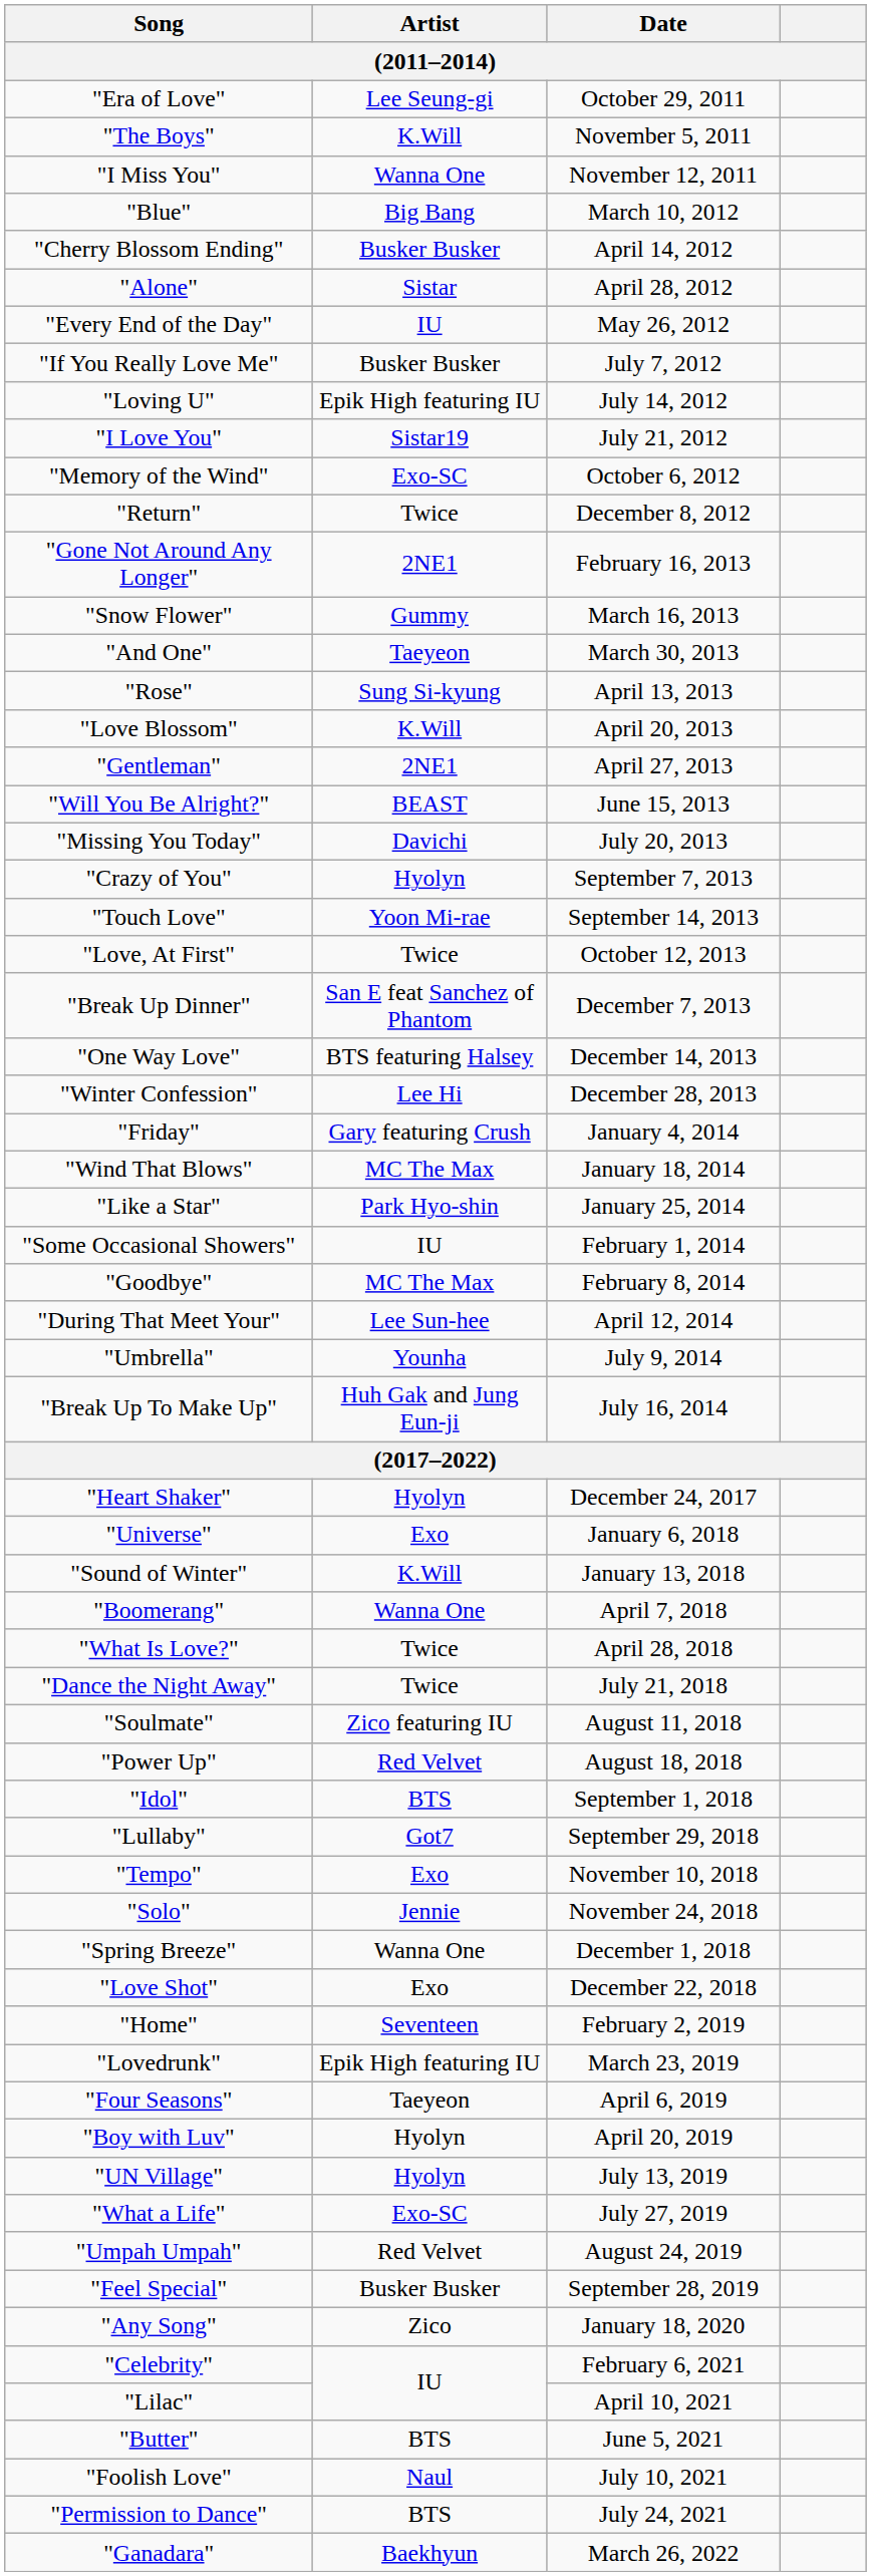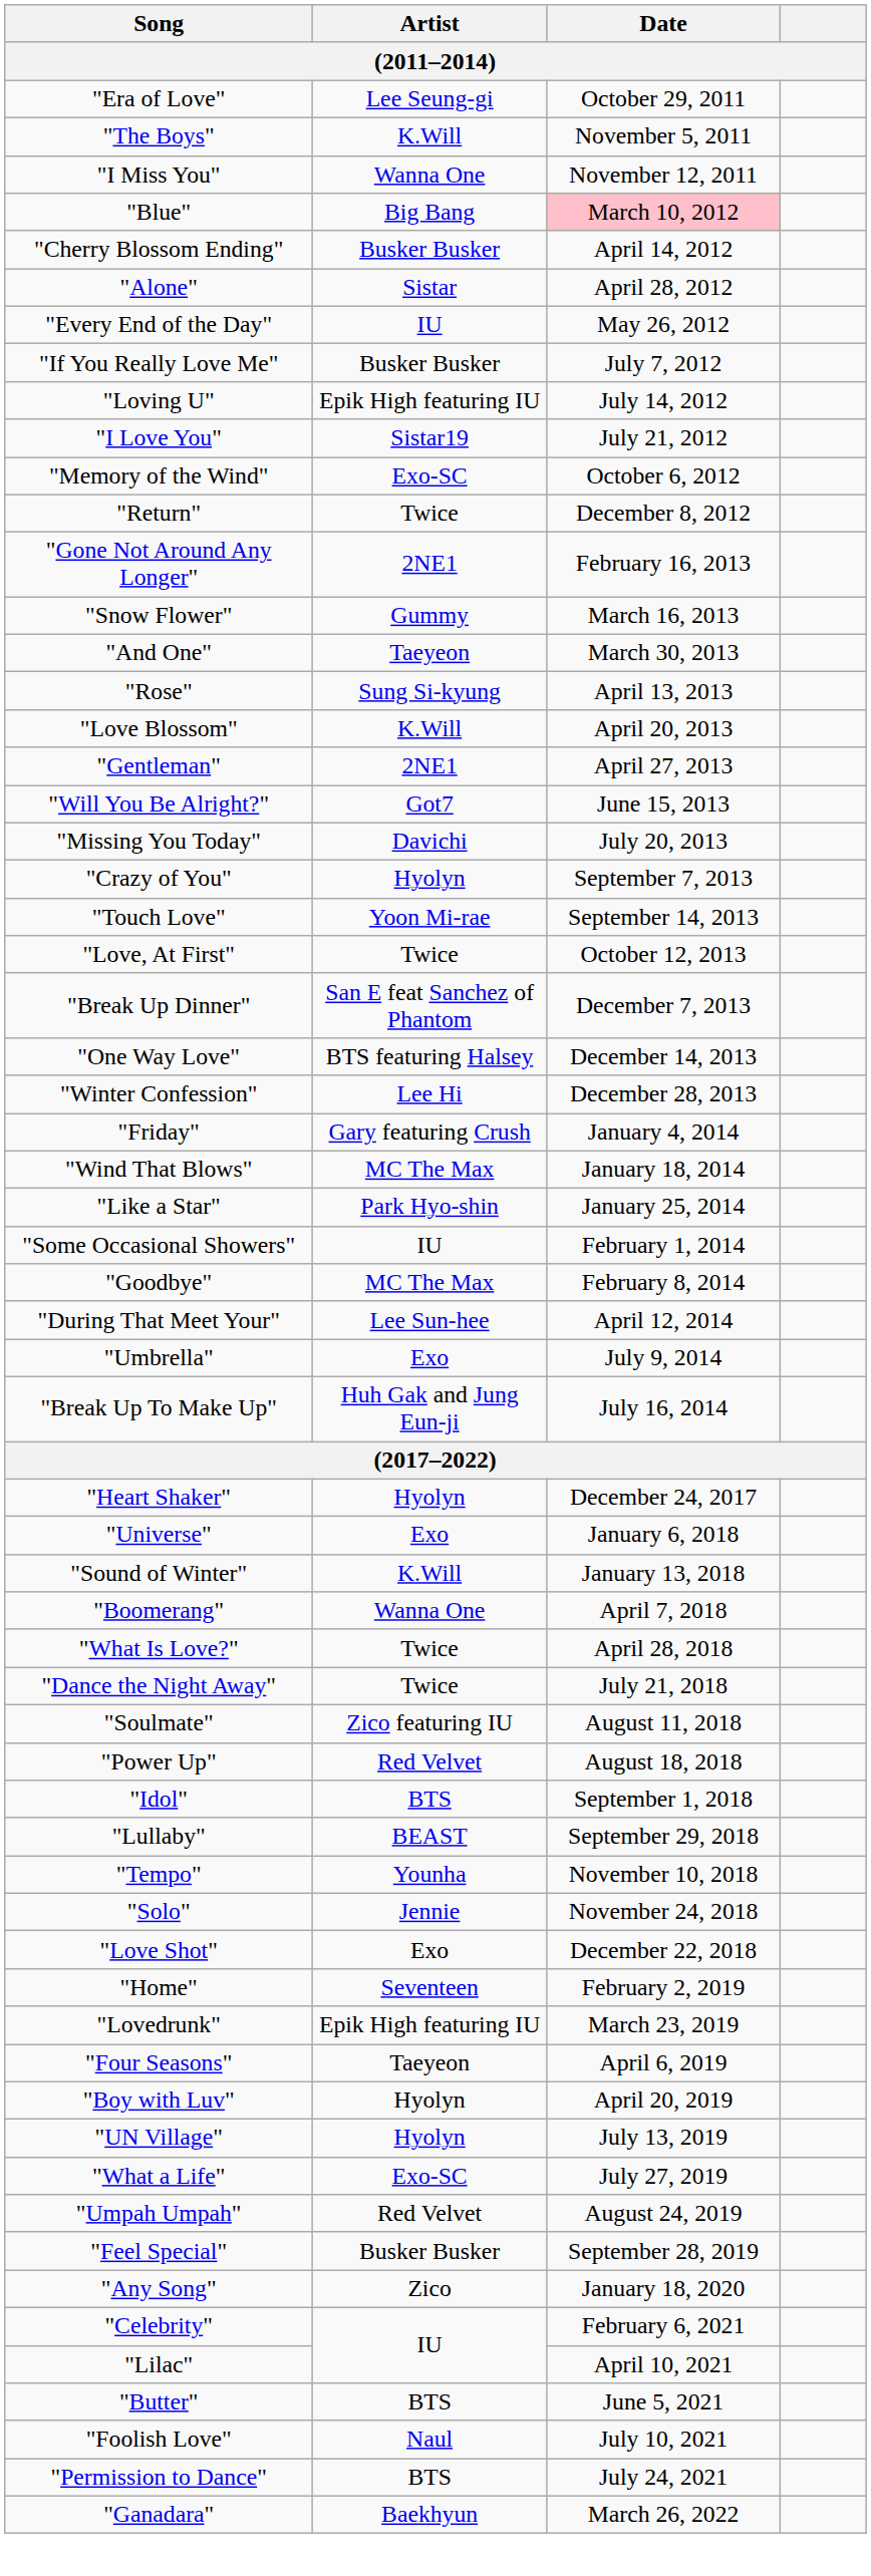 <table class="wikitable" style="text-align: center;">
 <tr>
 <th width="200">Song</th>
 <th width="150">Artist</th>
 <th width="150">Date</th>
 <th width="50"></th>
 </tr>
 <tr>
 <th colspan="4">(2011–2014)</th>
 </tr>
 <tr>
 <td>"Era of Love"</td>
 <td><a href='#'>Lee Seung-gi</a></td>
 <td>October 29, 2011</td>
 <td></td>
 </tr>
 <tr>
 <td>"<a href='#'>The Boys</a>"</td>
 <td><a href='#'>K.Will</a></td>
 <td>November 5, 2011</td>
 <td></td>
 </tr>
 <tr>
 <td>"I Miss You"</td>
 <td><a href='#'>Wanna One</a></td>
 <td>November 12, 2011</td>
 <td></td>
 </tr>
 <tr>
 <td>"Blue"</td>
 <td><a href='#'>Big Bang</a></td>
-<td>March 10, 2012</td>
+<td style="background: pink;">March 10, 2012</td>
 <td></td>
 </tr>
 <tr>
 <td>"Cherry Blossom Ending"</td>
 <td><a href='#'>Busker Busker</a></td>
 <td>April 14, 2012</td>
 <td></td>
 </tr>
 <tr>
 <td>"<a href='#'>Alone</a>"</td>
 <td><a href='#'>Sistar</a></td>
 <td>April 28, 2012</td>
 <td></td>
 </tr>
 <tr>
 <td>"Every End of the Day"</td>
 <td><a href='#'>IU</a></td>
 <td>May 26, 2012</td>
 <td></td>
 </tr>
 <tr>
 <td>"If You Really Love Me"</td>
 <td>Busker Busker</td>
 <td>July 7, 2012</td>
 <td></td>
 </tr>
 <tr>
 <td>"Loving U"</td>
 <td>Epik High featuring IU</td>
 <td>July 14, 2012</td>
 <td></td>
 </tr>
 <tr>
 <td>"<a href='#'>I Love You</a>"</td>
 <td><a href='#'>Sistar19</a></td>
 <td>July 21, 2012</td>
 <td></td>
 </tr>
 <tr>
 <td>"Memory of the Wind"</td>
 <td><a href='#'>Exo-SC</a></td>
 <td>October 6, 2012</td>
 <td></td>
 </tr>
 <tr>
 <td>"Return"</td>
 <td>Twice</td>
 <td>December 8, 2012</td>
 <td></td>
 </tr>
 <tr>
 <td>"<a href='#'>Gone Not Around Any Longer</a>"</td>
 <td><a href='#'>2NE1</a></td>
 <td>February 16, 2013</td>
 <td></td>
 </tr>
 <tr>
 <td>"Snow Flower"</td>
 <td><a href='#'>Gummy</a></td>
 <td>March 16, 2013</td>
 <td></td>
 </tr>
 <tr>
 <td>"And One"</td>
 <td><a href='#'>Taeyeon</a></td>
 <td>March 30, 2013</td>
 <td></td>
 </tr>
 <tr>
 <td>"Rose"</td>
 <td><a href='#'>Sung Si-kyung</a></td>
 <td>April 13, 2013</td>
 <td></td>
 </tr>
 <tr>
 <td>"Love Blossom"</td>
 <td><a href='#'>K.Will</a></td>
 <td>April 20, 2013</td>
 <td></td>
 </tr>
 <tr>
 <td>"<a href='#'>Gentleman</a>"</td>
 <td><a href='#'>2NE1</a></td>
 <td>April 27, 2013</td>
 <td></td>
 </tr>
 <tr>
 <td>"<a href='#'>Will You Be Alright?</a>"</td>
-<td><a href='#'>BEAST</a></td>
+<td><a href='#'>Got7</a></td>
 <td>June 15, 2013</td>
 <td></td>
 </tr>
 <tr>
 <td>"Missing You Today"</td>
 <td><a href='#'>Davichi</a></td>
 <td>July 20, 2013</td>
 <td></td>
 </tr>
 <tr>
 <td>"Crazy of You"</td>
 <td><a href='#'>Hyolyn</a></td>
 <td>September 7, 2013</td>
 <td></td>
 </tr>
 <tr>
 <td>"Touch Love"</td>
 <td><a href='#'>Yoon Mi-rae</a></td>
 <td>September 14, 2013</td>
 <td></td>
 </tr>
 <tr>
 <td>"Love, At First"</td>
 <td>Twice</td>
 <td>October 12, 2013</td>
 <td></td>
 </tr>
 <tr>
 <td>"Break Up Dinner"</td>
 <td><a href='#'>San E</a> feat <a href='#'>Sanchez</a> of <a href='#'>Phantom</a></td>
 <td>December 7, 2013</td>
 <td></td>
 </tr>
 <tr>
 <td>"One Way Love"</td>
 <td>BTS featuring <a href='#'>Halsey</a></td>
 <td>December 14, 2013</td>
 <td></td>
 </tr>
 <tr>
 <td>"Winter Confession"</td>
 <td><a href='#'>Lee Hi</a></td>
 <td>December 28, 2013</td>
 <td></td>
 </tr>
 <tr>
 <td>"Friday"</td>
 <td><a href='#'>Gary</a> featuring <a href='#'>Crush</a></td>
 <td>January 4, 2014</td>
 <td></td>
 </tr>
 <tr>
 <td>"Wind That Blows"</td>
 <td><a href='#'>MC The Max</a></td>
 <td>January 18, 2014</td>
 <td></td>
 </tr>
 <tr>
 <td>"Like a Star"</td>
 <td><a href='#'>Park Hyo-shin</a></td>
 <td>January 25, 2014</td>
 <td></td>
 </tr>
 <tr>
 <td>"Some Occasional Showers"</td>
 <td>IU</td>
 <td>February 1, 2014</td>
 <td></td>
 </tr>
 <tr>
 <td>"Goodbye"</td>
 <td><a href='#'>MC The Max</a></td>
 <td>February 8, 2014</td>
 <td></td>
 </tr>
 <tr>
 <td>"During That Meet Your"</td>
 <td><a href='#'>Lee Sun-hee</a></td>
 <td>April 12, 2014</td>
 <td></td>
 </tr>
 <tr>
 <td>"Umbrella"</td>
-<td><a href='#'>Younha</a></td>
+<td><a href='#'>Exo</a></td>
 <td>July 9, 2014</td>
 <td></td>
 </tr>
 <tr>
 <td>"Break Up To Make Up"</td>
 <td><a href='#'>Huh Gak</a> and <a href='#'>Jung Eun-ji</a></td>
 <td>July 16, 2014</td>
 <td></td>
 </tr>
 <tr>
 <th colspan="4">(2017–2022)</th>
 </tr>
 <tr>
 <td>"<a href='#'>Heart Shaker</a>"</td>
 <td><a href='#'>Hyolyn</a></td>
 <td>December 24, 2017 </td>
 <td></td>
 </tr>
 <tr>
 <td>"<a href='#'>Universe</a>"</td>
 <td><a href='#'>Exo</a></td>
 <td>January 6, 2018</td>
 <td></td>
 </tr>
 <tr>
 <td>"Sound of Winter"</td>
 <td><a href='#'>K.Will</a></td>
 <td>January 13, 2018</td>
 <td></td>
 </tr>
 <tr>
 <td>"<a href='#'>Boomerang</a>"</td>
 <td><a href='#'>Wanna One</a></td>
 <td>April 7, 2018</td>
 <td></td>
 </tr>
 <tr>
 <td>"<a href='#'>What Is Love?</a>"</td>
 <td>Twice</td>
 <td>April 28, 2018</td>
 <td></td>
 </tr>
 <tr>
 <td>"<a href='#'>Dance the Night Away</a>"</td>
 <td>Twice</td>
 <td>July 21, 2018</td>
 <td></td>
 </tr>
 <tr>
 <td>"Soulmate"</td>
 <td><a href='#'>Zico</a> featuring IU</td>
 <td>August 11, 2018</td>
 <td></td>
 </tr>
 <tr>
 <td>"Power Up"</td>
 <td><a href='#'>Red Velvet</a></td>
 <td>August 18, 2018</td>
 <td></td>
 </tr>
 <tr>
 <td>"<a href='#'>Idol</a>"</td>
 <td><a href='#'>BTS</a></td>
 <td>September 1, 2018</td>
 <td></td>
 </tr>
 <tr>
 <td>"Lullaby"</td>
-<td><a href='#'>Got7</a></td>
+<td><a href='#'>BEAST</a></td>
 <td>September 29, 2018</td>
 <td></td>
 </tr>
 <tr>
 <td>"<a href='#'>Tempo</a>"</td>
-<td><a href='#'>Exo</a></td>
+<td><a href='#'>Younha</a></td>
 <td>November 10, 2018</td>
 <td></td>
 </tr>
 <tr>
 <td>"<a href='#'>Solo</a>"</td>
 <td><a href='#'>Jennie</a></td>
 <td>November 24, 2018</td>
-<td></td>
-</tr>
-<tr>
-<td>"Spring Breeze"</td>
-<td>Wanna One</td>
-<td>December 1, 2018</td>
 <td></td>
 </tr>
 <tr>
 <td>"<a href='#'>Love Shot</a>"</td>
 <td>Exo</td>
 <td>December 22, 2018</td>
 <td></td>
 </tr>
 <tr>
 <td>"Home"</td>
 <td><a href='#'>Seventeen</a></td>
 <td>February 2, 2019</td>
 <td></td>
 </tr>
 <tr>
 <td>"Lovedrunk"</td>
 <td>Epik High featuring IU</td>
 <td>March 23, 2019</td>
 <td></td>
 </tr>
 <tr>
 <td>"<a href='#'>Four Seasons</a>"</td>
 <td>Taeyeon</td>
 <td>April 6, 2019</td>
 <td></td>
 </tr>
 <tr>
 <td>"<a href='#'>Boy with Luv</a>"</td>
 <td>Hyolyn</td>
 <td>April 20, 2019</td>
 <td></td>
 </tr>
 <tr>
 <td>"<a href='#'>UN Village</a>"</td>
 <td><a href='#'>Hyolyn</a></td>
 <td>July 13, 2019</td>
 <td></td>
 </tr>
 <tr>
 <td>"<a href='#'>What a Life</a>"</td>
 <td><a href='#'>Exo-SC</a></td>
 <td>July 27, 2019</td>
 <td></td>
 </tr>
 <tr>
 <td>"<a href='#'>Umpah Umpah</a>"</td>
 <td>Red Velvet</td>
 <td>August 24, 2019</td>
 <td></td>
 </tr>
 <tr>
 <td>"<a href='#'>Feel Special</a>"</td>
 <td>Busker Busker</td>
 <td>September 28, 2019</td>
 <td></td>
 </tr>
 <tr>
 <td>"<a href='#'>Any Song</a>"</td>
 <td>Zico</td>
 <td>January 18, 2020</td>
 <td></td>
 </tr>
 <tr>
 <td>"<a href='#'>Celebrity</a>"</td>
 <td rowspan="2">IU</td>
 <td>February 6, 2021</td>
 <td></td>
 </tr>
 <tr>
 <td>"Lilac"</td>
 <td>April 10, 2021</td>
 <td></td>
 </tr>
 <tr>
 <td>"<a href='#'>Butter</a>"</td>
 <td>BTS</td>
 <td>June 5, 2021</td>
 <td></td>
 </tr>
 <tr>
 <td>"Foolish Love"</td>
 <td><a href='#'>Naul</a></td>
 <td>July 10, 2021</td>
 <td></td>
 </tr>
 <tr>
 <td>"<a href='#'>Permission to Dance</a>"</td>
 <td>BTS</td>
 <td>July 24, 2021</td>
 <td></td>
 </tr>
 <tr>
 <td>"<a href='#'>Ganadara</a>"</td>
 <td><a href='#'>Baekhyun</a></td>
 <td>March 26, 2022</td>
 <td></td>
 </tr>
 </table>
